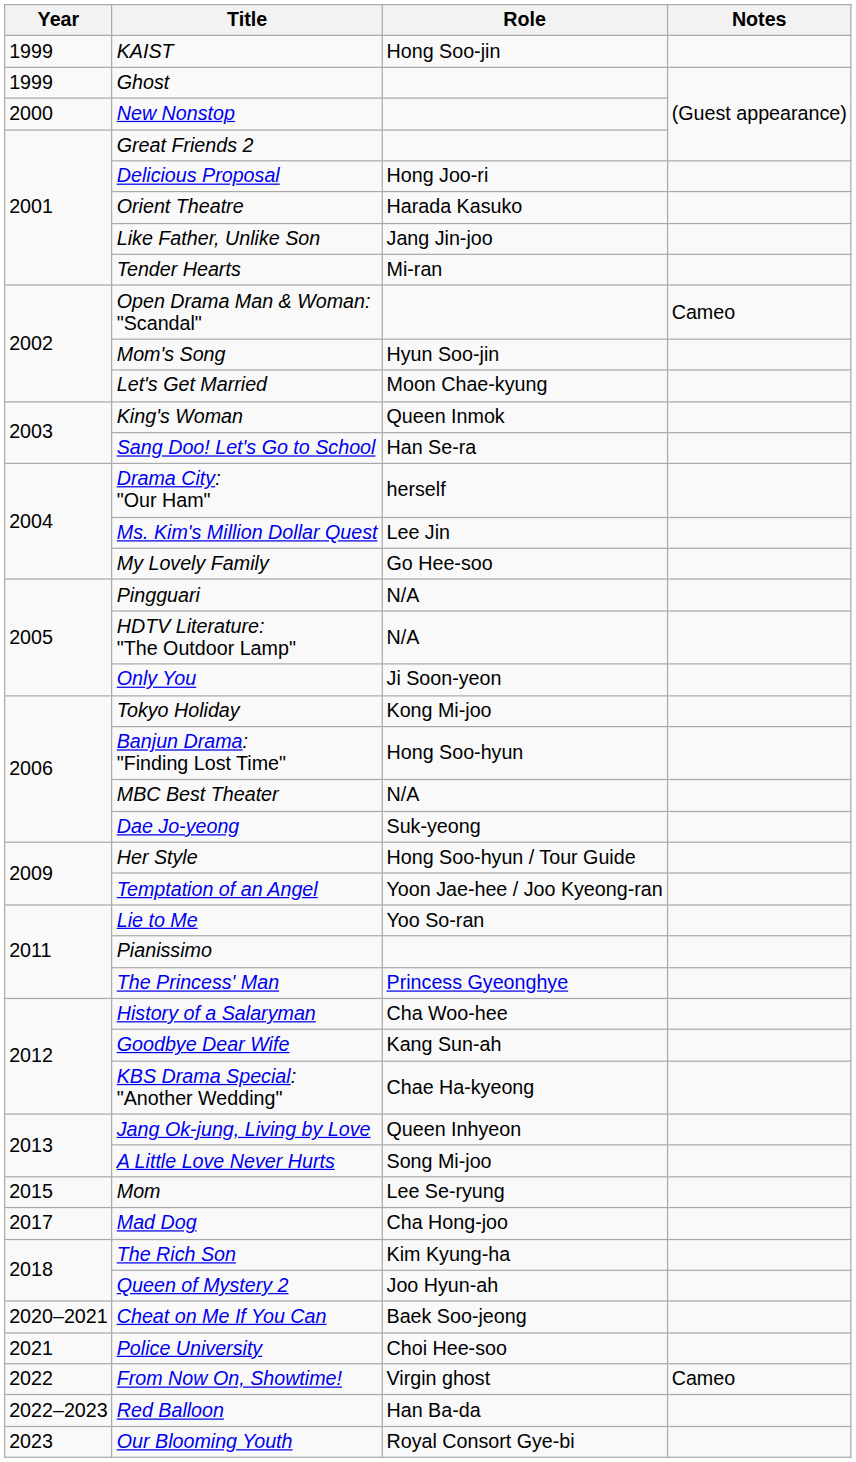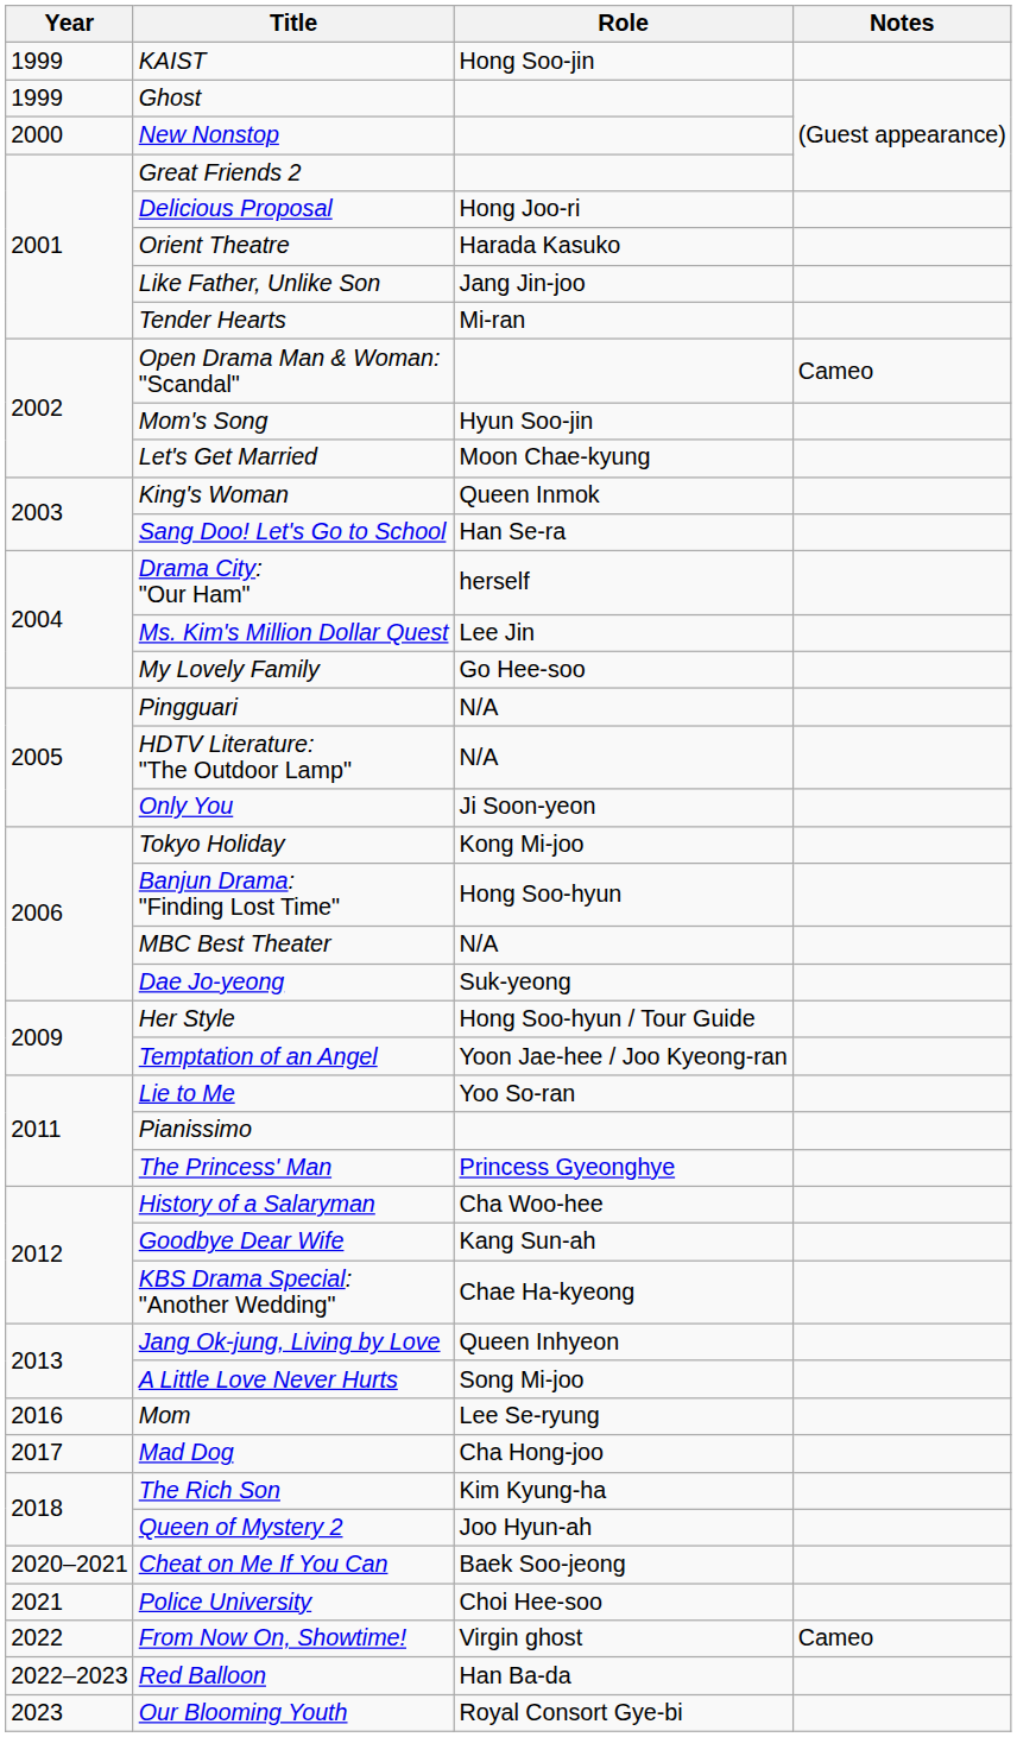 <table class="wikitable">
 <tr>
 <th>Year</th>
 <th>Title</th>
 <th>Role</th>
 <th>Notes</th>
 </tr>
 <tr>
 <td>1999</td>
 <td><em>KAIST</em></td>
 <td>Hong Soo-jin</td>
 <td></td>
 </tr>
 <tr>
 <td>1999</td>
 <td><em>Ghost</em></td>
 <td></td>
 <td rowspan="3">(Guest appearance)</td>
 </tr>
 <tr>
 <td>2000</td>
 <td><a href='#'><em>New Nonstop</em></a></td>
 <td></td>
 </tr>
 <tr>
 <td rowspan=5>2001</td>
 <td><em>Great Friends 2</em></td>
 <td></td>
 </tr>
 <tr>
 <td><em><a href='#'>Delicious Proposal</a></em></td>
 <td>Hong Joo-ri</td>
 <td></td>
 </tr>
 <tr>
 <td><em>Orient Theatre</em></td>
 <td>Harada Kasuko</td>
 <td></td>
 </tr>
 <tr>
 <td><em>Like Father, Unlike Son</em></td>
 <td>Jang Jin-joo</td>
 <td></td>
 </tr>
 <tr>
 <td><em>Tender Hearts</em></td>
 <td>Mi-ran</td>
 <td></td>
 </tr>
 <tr>
 <td rowspan=3>2002</td>
 <td><em>Open Drama Man & Woman:</em><br>"Scandal"</td>
 <td></td>
 <td>Cameo</td>
 </tr>
 <tr>
 <td><em>Mom's Song</em></td>
 <td>Hyun Soo-jin</td>
 <td></td>
 </tr>
 <tr>
 <td><em>Let's Get Married</em></td>
 <td>Moon Chae-kyung</td>
 <td></td>
 </tr>
 <tr>
 <td rowspan=2>2003</td>
 <td><em>King's Woman</em></td>
 <td>Queen Inmok</td>
 <td></td>
 </tr>
 <tr>
 <td><em><a href='#'>Sang Doo! Let's Go to School</a></em></td>
 <td>Han Se-ra</td>
 <td></td>
 </tr>
 <tr>
 <td rowspan=3>2004</td>
 <td><em><a href='#'>Drama City</a>:</em><br>"Our Ham"</td>
 <td>herself</td>
 <td></td>
 </tr>
 <tr>
 <td><em><a href='#'>Ms. Kim's Million Dollar Quest</a></em></td>
 <td>Lee Jin</td>
 <td></td>
 </tr>
 <tr>
 <td><em>My Lovely Family</em></td>
 <td>Go Hee-soo</td>
 <td></td>
 </tr>
 <tr>
 <td rowspan=3>2005</td>
 <td><em>Pingguari</em></td>
 <td>N/A</td>
 <td></td>
 </tr>
 <tr>
 <td><em>HDTV Literature:</em><br>"The Outdoor Lamp"</td>
 <td>N/A</td>
 <td></td>
 </tr>
 <tr>
 <td><a href='#'><em>Only You</em></a></td>
 <td>Ji Soon-yeon</td>
 <td></td>
 </tr>
 <tr>
 <td rowspan=4>2006</td>
 <td><em>Tokyo Holiday</em></td>
 <td>Kong Mi-joo</td>
 <td></td>
 </tr>
 <tr>
 <td><em><a href='#'>Banjun Drama</a>:</em><br>"Finding Lost Time"</td>
 <td>Hong Soo-hyun</td>
 <td></td>
 </tr>
 <tr>
 <td><em>MBC Best Theater</em></td>
 <td>N/A</td>
 <td></td>
 </tr>
 <tr>
 <td><em><a href='#'>Dae Jo-yeong</a></em></td>
 <td>Suk-yeong</td>
 <td></td>
 </tr>
 <tr>
 <td rowspan=2>2009</td>
 <td><em>Her Style</em></td>
 <td>Hong Soo-hyun / Tour Guide</td>
 <td></td>
 </tr>
 <tr>
 <td><em><a href='#'>Temptation of an Angel</a></em></td>
 <td>Yoon Jae-hee / Joo Kyeong-ran</td>
 <td></td>
 </tr>
 <tr>
 <td rowspan=3>2011</td>
 <td><a href='#'><em>Lie to Me</em></a></td>
 <td>Yoo So-ran</td>
 <td></td>
 </tr>
 <tr>
 <td><em>Pianissimo</em></td>
 <td></td>
 <td></td>
 </tr>
 <tr>
 <td><em><a href='#'>The Princess' Man</a></em></td>
 <td><a href='#'>Princess Gyeonghye</a></td>
 <td></td>
 </tr>
 <tr>
 <td rowspan=3>2012</td>
 <td><em><a href='#'>History of a Salaryman</a></em></td>
 <td>Cha Woo-hee</td>
 <td></td>
 </tr>
 <tr>
 <td><em><a href='#'>Goodbye Dear Wife</a></em></td>
 <td>Kang Sun-ah</td>
 <td></td>
 </tr>
 <tr>
 <td><em><a href='#'>KBS Drama Special</a>:</em><br>"Another Wedding"</td>
 <td>Chae Ha-kyeong</td>
 <td></td>
 </tr>
 <tr>
 <td rowspan=2>2013</td>
 <td><em><a href='#'>Jang Ok-jung, Living by Love</a></em></td>
 <td>Queen Inhyeon</td>
 <td></td>
 </tr>
 <tr>
 <td><em><a href='#'>A Little Love Never Hurts</a></em></td>
 <td>Song Mi-joo</td>
 <td></td>
 </tr>
 <tr>
-<td>2015</td>
+<td>2016</td>
 <td><em>Mom</em></td>
 <td>Lee Se-ryung</td>
 <td></td>
 </tr>
 <tr>
 <td>2017</td>
 <td><em><a href='#'>Mad Dog</a></em></td>
 <td>Cha Hong-joo</td>
 <td></td>
 </tr>
 <tr>
 <td rowspan=2>2018</td>
 <td><em><a href='#'>The Rich Son</a></em></td>
 <td>Kim Kyung-ha</td>
 <td></td>
 </tr>
 <tr>
 <td><em><a href='#'>Queen of Mystery 2</a></em></td>
 <td>Joo Hyun-ah</td>
 <td></td>
 </tr>
 <tr>
 <td>2020–2021</td>
 <td><em><a href='#'>Cheat on Me If You Can</a></em></td>
 <td>Baek Soo-jeong</td>
 <td></td>
 </tr>
 <tr>
 <td>2021</td>
 <td><em><a href='#'>Police University</a></em></td>
 <td>Choi Hee-soo</td>
 <td></td>
 </tr>
 <tr>
 <td>2022</td>
 <td><em><a href='#'>From Now On, Showtime!</a></em></td>
 <td>Virgin ghost</td>
 <td>Cameo</td>
 </tr>
 <tr>
 <td>2022–2023</td>
 <td><em><a href='#'>Red Balloon</a></em></td>
 <td>Han Ba-da</td>
 <td></td>
 </tr>
 <tr>
 <td>2023</td>
 <td><em><a href='#'>Our Blooming Youth</a></em></td>
 <td>Royal Consort Gye-bi</td>
 <td></td>
 </tr>
 </table>
